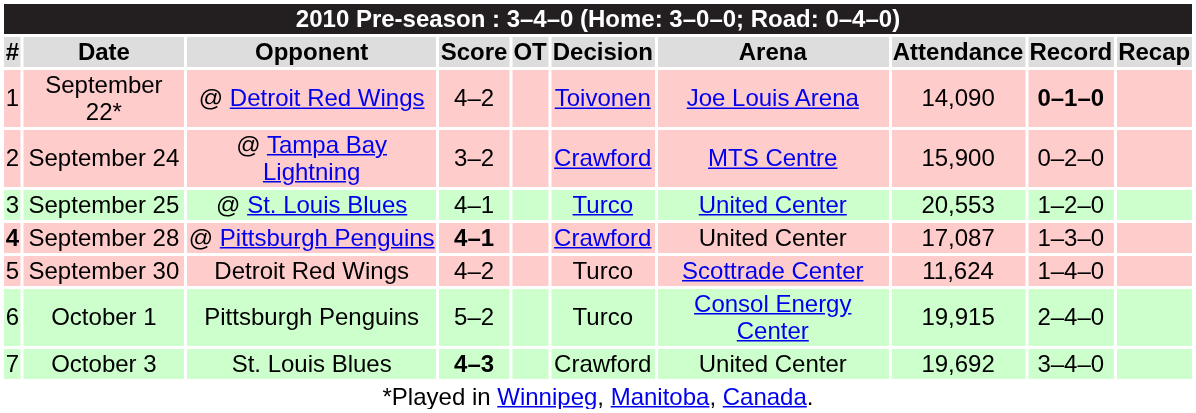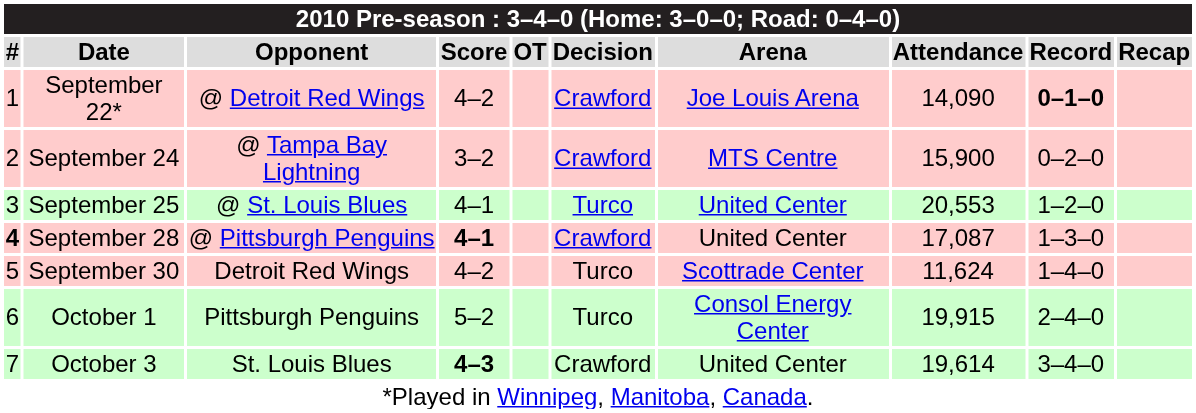 <table class="toccolours collapsible collapsed" width=90% style="clear:both; margin:1.5em auto; text-align:center">
 <tr>
 <th colspan=11 style="background:#231F20; color:white;">2010 Pre-season : 3–4–0 (Home: 3–0–0; Road: 0–4–0)</th>
 </tr>
 <tr align="center" bgcolor="#dddddd">
 <td><strong>#</strong></td>
 <td><strong>Date</strong></td>
 <td><strong>Opponent</strong></td>
 <td><strong>Score</strong></td>
 <td><strong>OT</strong></td>
 <td><strong>Decision</strong></td>
 <td><strong>Arena</strong></td>
 <td><strong>Attendance</strong></td>
 <td><strong>Record</strong></td>
 <td><strong>Recap</strong></td>
 </tr>
 <tr align="center" bgcolor="#ffcccc">
 <td>1</td>
 <td>September 22*</td>
 <td>@ <a href='#'>Detroit Red Wings</a></td>
 <td>4–2</td>
 <td></td>
-<td><a href='#'>Toivonen</a></td>
+<td><a href='#'>Crawford</a></td>
 <td><a href='#'>Joe Louis Arena</a></td>
 <td>14,090</td>
 <td><strong>0–1–0</strong></td>
 <td></td>
 </tr>
 <tr align="center" bgcolor="#ffcccc">
 <td>2</td>
 <td>September 24</td>
 <td>@ <a href='#'>Tampa Bay Lightning</a></td>
 <td>3–2</td>
 <td></td>
 <td><a href='#'>Crawford</a></td>
 <td><a href='#'>MTS Centre</a></td>
 <td>15,900</td>
 <td>0–2–0</td>
 <td></td>
 </tr>
 <tr align="center" bgcolor="#ccffcc">
 <td>3</td>
 <td>September 25</td>
 <td>@ <a href='#'>St. Louis Blues</a></td>
 <td>4–1</td>
 <td></td>
 <td><a href='#'>Turco</a></td>
 <td><a href='#'>United Center</a></td>
 <td>20,553</td>
 <td>1–2–0</td>
 <td></td>
 </tr>
 <tr align="center" bgcolor="#ffcccc">
 <td><strong>4</strong></td>
 <td>September 28</td>
 <td>@ <a href='#'>Pittsburgh Penguins</a></td>
 <td><strong>4–1</strong></td>
 <td></td>
 <td><a href='#'>Crawford</a></td>
 <td>United Center</td>
 <td>17,087</td>
 <td>1–3–0</td>
 <td></td>
 </tr>
 <tr align="center" bgcolor="#ffcccc">
 <td>5</td>
 <td>September 30</td>
 <td>Detroit Red Wings</td>
 <td>4–2</td>
 <td></td>
 <td>Turco</td>
 <td><a href='#'>Scottrade Center</a></td>
 <td>11,624</td>
 <td>1–4–0</td>
 <td></td>
 </tr>
 <tr align="center" bgcolor="#ccffcc">
 <td>6</td>
 <td>October 1</td>
 <td>Pittsburgh Penguins</td>
 <td>5–2</td>
 <td></td>
 <td>Turco</td>
 <td><a href='#'>Consol Energy Center</a></td>
 <td>19,915</td>
 <td>2–4–0</td>
 <td></td>
 </tr>
 <tr align="center" bgcolor="#ccffcc">
 <td>7</td>
 <td>October 3</td>
 <td>St. Louis Blues</td>
 <td><strong>4–3</strong></td>
 <td></td>
 <td>Crawford</td>
 <td>United Center</td>
-<td>19,692</td>
+<td>19,614</td>
 <td>3–4–0</td>
 <td></td>
 </tr>
 <tr>
 <td colspan=11 align="center">*Played in <a href='#'>Winnipeg</a>, <a href='#'>Manitoba</a>, <a href='#'>Canada</a>.</td>
 </tr>
 </table>
